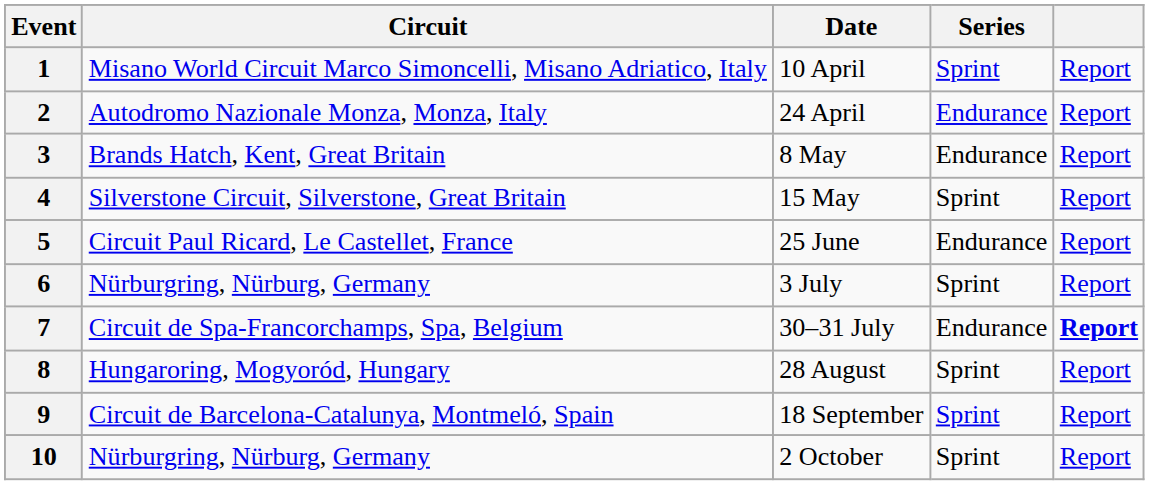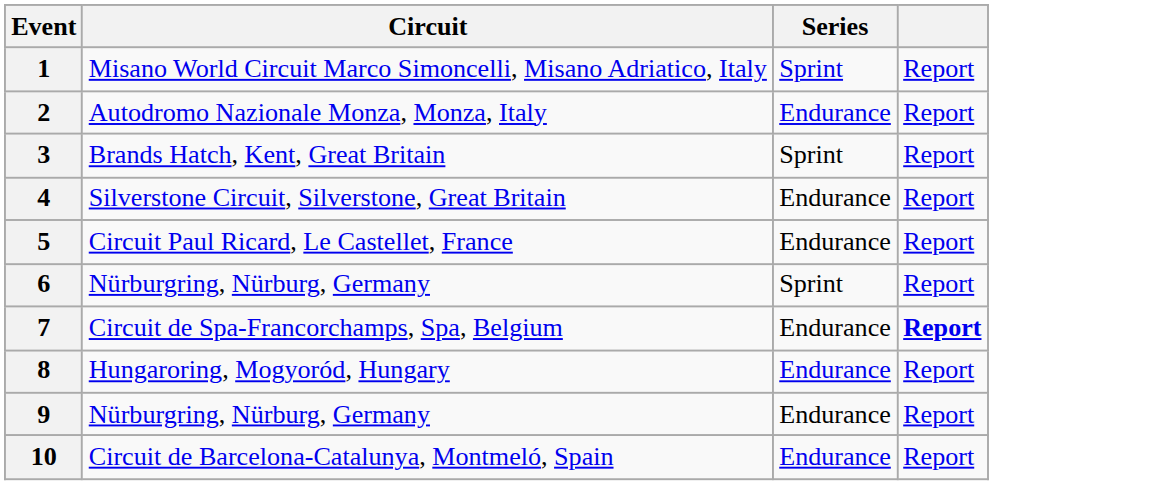 <table class="wikitable" style="font-size: 85%;">
 <tr>
 <th>Event</th>
 <th>Circuit</th>
-<th>Date</th>
 <th>Series</th>
 <th class="unsortable"></th>
 </tr>
 <tr>
 <th>1</th>
 <td> <a href='#'>Misano World Circuit Marco Simoncelli</a>, <a href='#'>Misano Adriatico</a>, <a href='#'>Italy</a></td>
-<td>10 April</td>
 <td><a href='#'>Sprint</a></td>
 <td><a href='#'>Report</a></td>
 </tr>
 <tr>
 <th>2</th>
 <td> <a href='#'>Autodromo Nazionale Monza</a>, <a href='#'>Monza</a>, <a href='#'>Italy</a></td>
-<td>24 April</td>
 <td><a href='#'>Endurance</a></td>
 <td><a href='#'>Report</a></td>
 </tr>
 <tr>
 <th>3</th>
 <td> <a href='#'>Brands Hatch</a>, <a href='#'>Kent</a>, <a href='#'>Great Britain</a></td>
-<td>8 May</td>
-<td>Endurance</td>
+<td>Sprint</td>
 <td><a href='#'>Report</a></td>
 </tr>
 <tr>
 <th>4</th>
 <td> <a href='#'>Silverstone Circuit</a>, <a href='#'>Silverstone</a>, <a href='#'>Great Britain</a></td>
-<td>15 May</td>
-<td>Sprint</td>
+<td>Endurance</td>
 <td><a href='#'>Report</a></td>
 </tr>
 <tr>
 <th>5</th>
 <td> <a href='#'>Circuit Paul Ricard</a>, <a href='#'>Le Castellet</a>, <a href='#'>France</a></td>
-<td>25 June</td>
 <td>Endurance</td>
 <td><a href='#'>Report</a></td>
 </tr>
 <tr>
 <th>6</th>
 <td> <a href='#'>Nürburgring</a>, <a href='#'>Nürburg</a>, <a href='#'>Germany</a></td>
-<td>3 July</td>
 <td>Sprint</td>
 <td><a href='#'>Report</a></td>
 </tr>
 <tr>
 <th>7</th>
 <td> <a href='#'>Circuit de Spa-Francorchamps</a>, <a href='#'>Spa</a>, <a href='#'>Belgium</a></td>
-<td>30–31 July</td>
 <td>Endurance</td>
 <td><strong><a href='#'>Report</a></strong></td>
 </tr>
 <tr>
 <th>8</th>
 <td> <a href='#'>Hungaroring</a>, <a href='#'>Mogyoród</a>, <a href='#'>Hungary</a></td>
-<td>28 August</td>
-<td>Sprint</td>
+<td><a href='#'>Endurance</a></td>
 <td><a href='#'>Report</a></td>
 </tr>
 <tr>
 <th>9</th>
-<td> <a href='#'>Circuit de Barcelona-Catalunya</a>, <a href='#'>Montmeló</a>, <a href='#'>Spain</a></td>
-<td>18 September</td>
-<td><a href='#'>Sprint</a></td>
+<td> <a href='#'>Nürburgring</a>, <a href='#'>Nürburg</a>, <a href='#'>Germany</a></td>
+<td>Endurance</td>
 <td><a href='#'>Report</a></td>
 </tr>
 <tr>
 <th>10</th>
-<td> <a href='#'>Nürburgring</a>, <a href='#'>Nürburg</a>, <a href='#'>Germany</a></td>
-<td>2 October</td>
-<td>Sprint</td>
+<td> <a href='#'>Circuit de Barcelona-Catalunya</a>, <a href='#'>Montmeló</a>, <a href='#'>Spain</a></td>
+<td><a href='#'>Endurance</a></td>
 <td><a href='#'>Report</a></td>
 </tr>
 </table>
